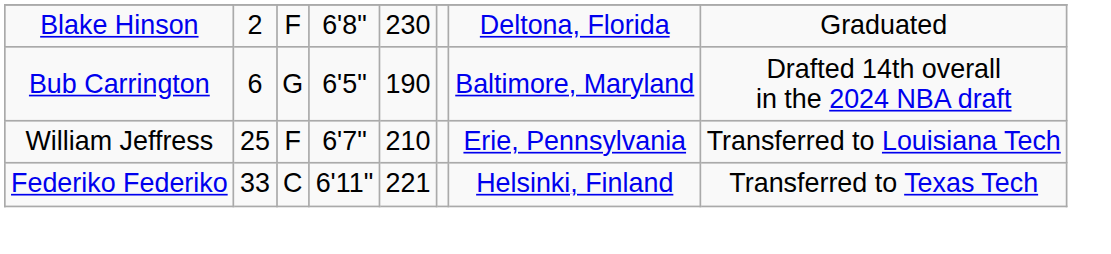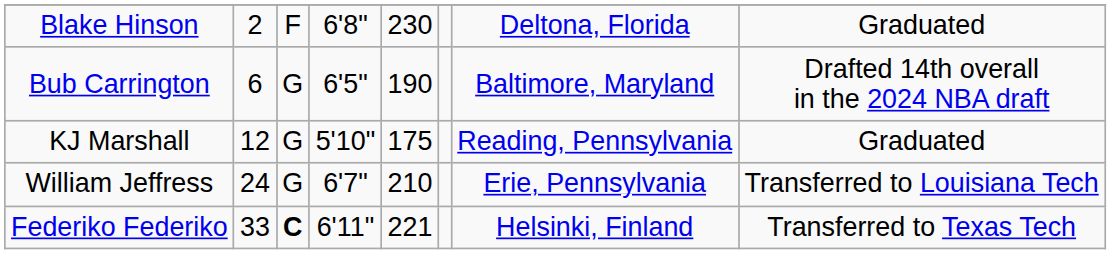 <table class="wikitable sortable" border="1" style="text-align:center;">
 <tr align=center>
 </tr>
 <tr>
 <td><a href='#'>Blake Hinson</a></td>
 <td>2</td>
 <td>F</td>
 <td>6'8"</td>
 <td>230</td>
 <td></td>
 <td><a href='#'>Deltona, Florida</a></td>
 <td>Graduated</td>
 </tr>
 <tr>
 <td><a href='#'>Bub Carrington</a></td>
 <td>6</td>
 <td>G</td>
 <td>6'5"</td>
 <td>190</td>
 <td></td>
 <td><a href='#'>Baltimore, Maryland</a></td>
 <td>Drafted 14th overall<br>in the <a href='#'>2024 NBA draft</a></td>
 </tr>
 <tr>
+<td>KJ Marshall</td>
+<td>12</td>
+<td>G</td>
+<td>5'10"</td>
+<td>175</td>
+<td></td>
+<td><a href='#'>Reading, Pennsylvania</a></td>
+<td>Graduated</td>
+</tr>
+<tr>
 <td>William Jeffress</td>
-<td>25</td>
-<td>F</td>
+<td>24</td>
+<td>G</td>
 <td>6'7"</td>
 <td>210</td>
 <td></td>
 <td><a href='#'>Erie, Pennsylvania</a></td>
 <td>Transferred to <a href='#'>Louisiana Tech</a></td>
 </tr>
 <tr>
 <td><a href='#'>Federiko Federiko</a></td>
 <td>33</td>
-<td>C</td>
+<td><strong>C</strong></td>
 <td>6'11"</td>
 <td>221</td>
 <td></td>
 <td><a href='#'>Helsinki, Finland</a></td>
 <td>Transferred to <a href='#'>Texas Tech</a></td>
 </tr>
 </table>
